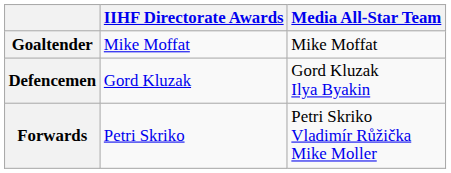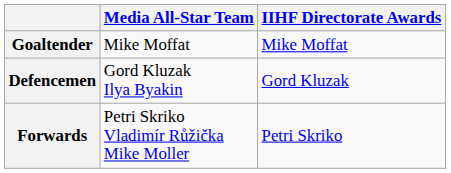 <table class="wikitable">
 <tr>
 <th></th>
+<th><a href='#'>Media All-Star Team</a></th>
 <th><a href='#'>IIHF Directorate Awards</a></th>
-<th><a href='#'>Media All-Star Team</a></th>
 </tr>
 <tr>
 <th>Goaltender</th>
+<td> Mike Moffat</td>
 <td> <a href='#'>Mike Moffat</a></td>
-<td> Mike Moffat</td>
 </tr>
 <tr>
 <th>Defencemen</th>
+<td> Gord Kluzak<br> <a href='#'>Ilya Byakin</a></td>
 <td> <a href='#'>Gord Kluzak</a></td>
-<td> Gord Kluzak<br> <a href='#'>Ilya Byakin</a></td>
 </tr>
 <tr>
 <th>Forwards</th>
+<td> Petri Skriko<br> <a href='#'>Vladimír Růžička</a><br> <a href='#'>Mike Moller</a></td>
 <td> <a href='#'>Petri Skriko</a></td>
-<td> Petri Skriko<br> <a href='#'>Vladimír Růžička</a><br> <a href='#'>Mike Moller</a></td>
 </tr>
 </table>
